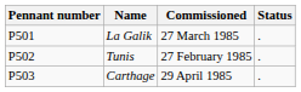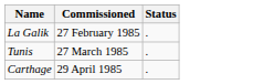 <table class="wikitable">
 <tr>
-<th>Pennant number</th>
 <th>Name</th>
 <th>Commissioned</th>
 <th>Status</th>
 </tr>
 <tr>
-<td>P501</td>
 <td><em>La Galik</em></td>
+<td>27 February 1985</td>
+<td>.</td>
+</tr>
+<tr>
+<td><em>Tunis</em></td>
 <td>27 March 1985</td>
 <td>.</td>
 </tr>
 <tr>
-<td>P502</td>
-<td><em>Tunis</em></td>
-<td>27 February 1985</td>
-<td>.</td>
-</tr>
-<tr>
-<td>P503</td>
 <td><em>Carthage</em></td>
 <td>29 April 1985</td>
 <td>.</td>
 </tr>
 </table>
